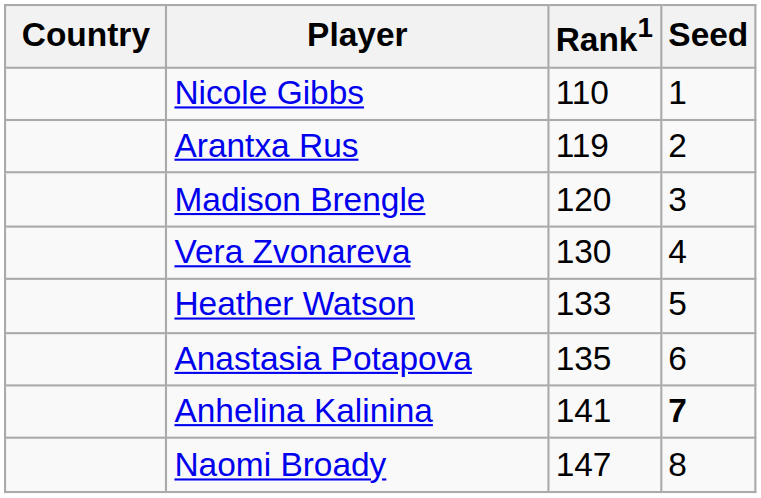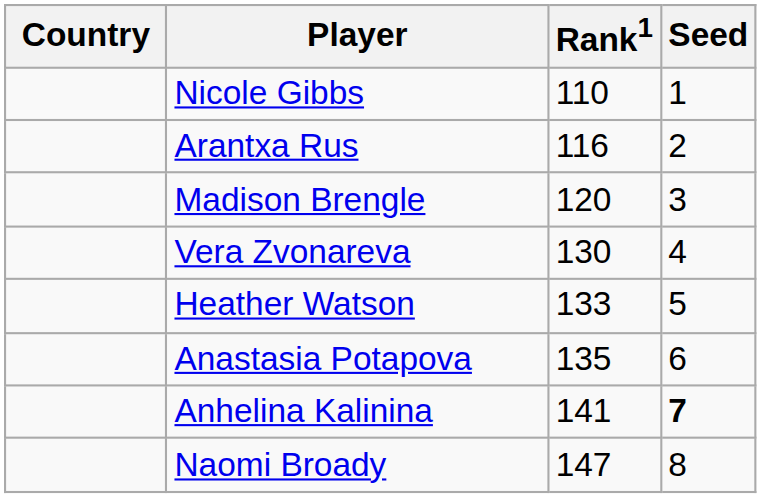 <table class="sortable wikitable">
 <tr>
 <th width="70">Country</th>
 <th width="175">Player</th>
 <th>Rank<sup>1</sup></th>
 <th>Seed</th>
 </tr>
 <tr>
 <td></td>
 <td><a href='#'>Nicole Gibbs</a></td>
 <td>110</td>
 <td>1</td>
 </tr>
 <tr>
 <td></td>
 <td><a href='#'>Arantxa Rus</a></td>
-<td>119</td>
+<td>116</td>
 <td>2</td>
 </tr>
 <tr>
 <td></td>
 <td><a href='#'>Madison Brengle</a></td>
 <td>120</td>
 <td>3</td>
 </tr>
 <tr>
 <td></td>
 <td><a href='#'>Vera Zvonareva</a></td>
 <td>130</td>
 <td>4</td>
 </tr>
 <tr>
 <td></td>
 <td><a href='#'>Heather Watson</a></td>
 <td>133</td>
 <td>5</td>
 </tr>
 <tr>
 <td></td>
 <td><a href='#'>Anastasia Potapova</a></td>
 <td>135</td>
 <td>6</td>
 </tr>
 <tr>
 <td></td>
 <td><a href='#'>Anhelina Kalinina</a></td>
 <td>141</td>
 <td><strong>7</strong></td>
 </tr>
 <tr>
 <td></td>
 <td><a href='#'>Naomi Broady</a></td>
 <td>147</td>
 <td>8</td>
 </tr>
 </table>
